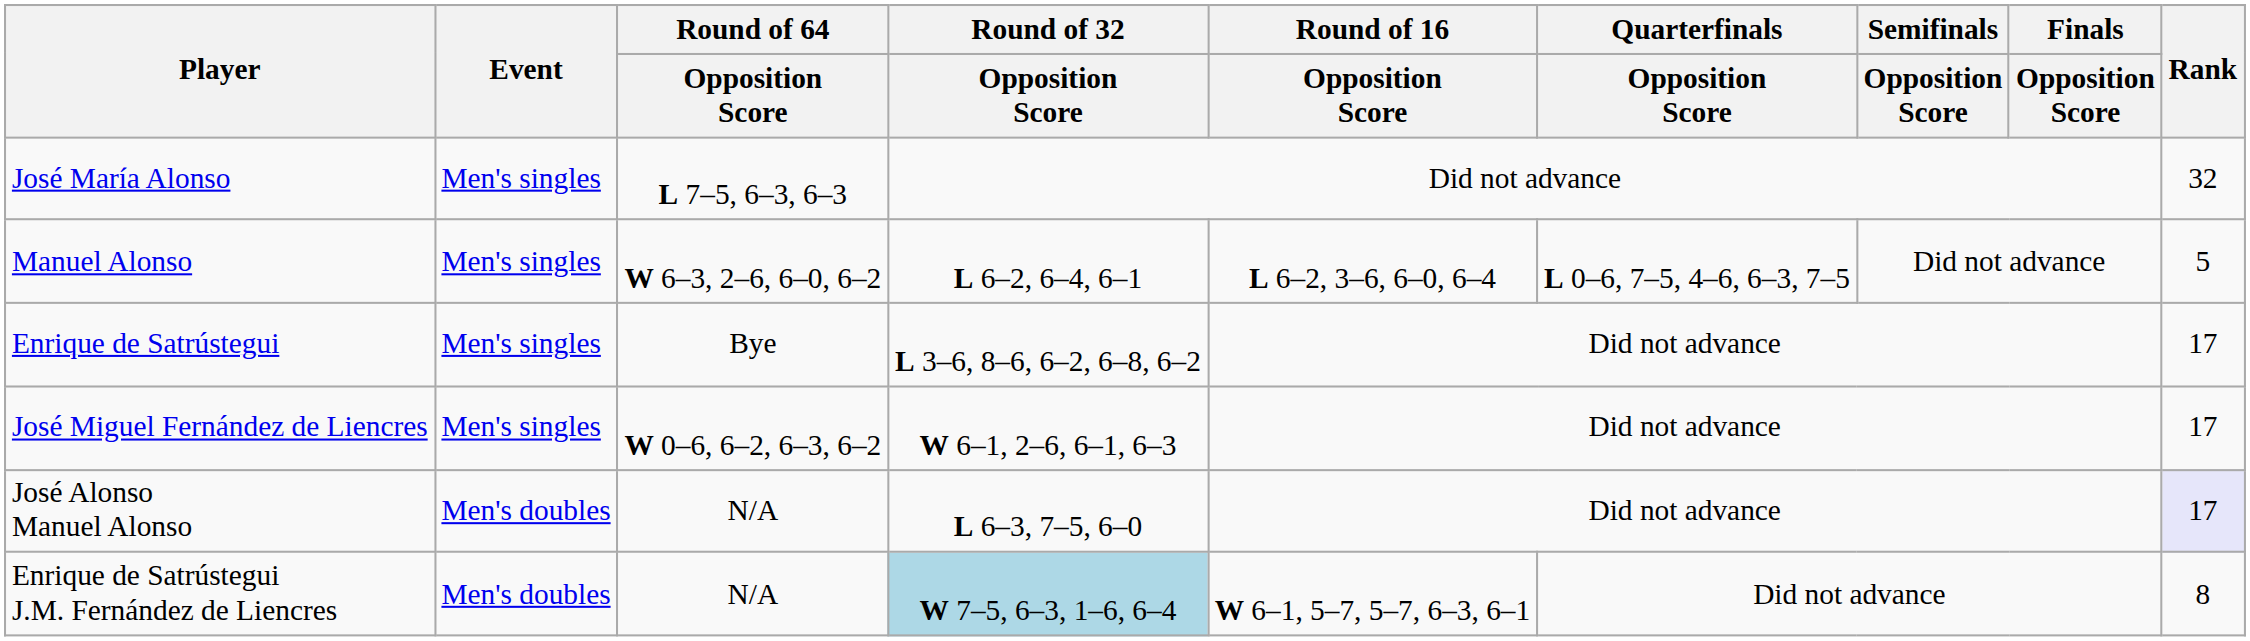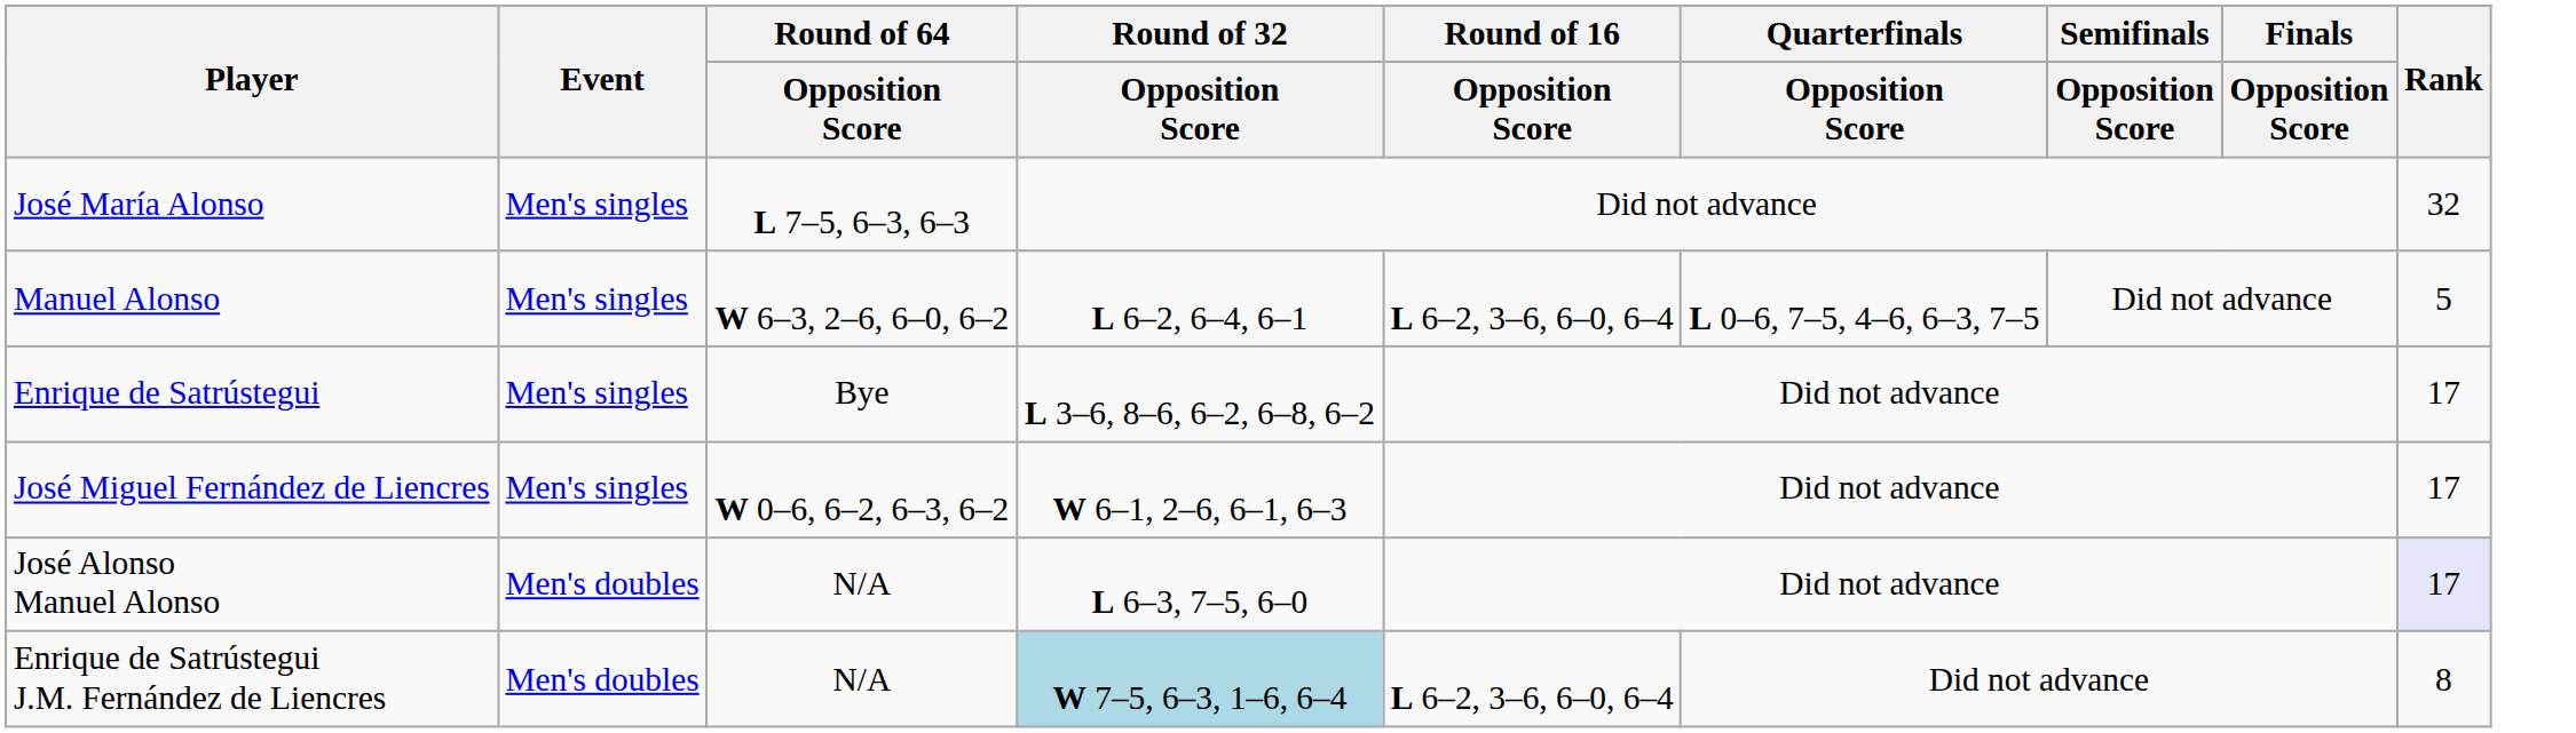 <table class=wikitable style="font-size:90%">
 <tr>
 <th rowspan="2">Player</th>
 <th rowspan="2">Event</th>
 <th>Round of 64</th>
 <th>Round of 32</th>
 <th>Round of 16</th>
 <th>Quarterfinals</th>
 <th>Semifinals</th>
 <th>Finals</th>
 <th rowspan=2>Rank</th>
 </tr>
 <tr>
 <th>Opposition<br>Score</th>
 <th>Opposition<br>Score</th>
 <th>Opposition<br>Score</th>
 <th>Opposition<br>Score</th>
 <th>Opposition<br>Score</th>
 <th>Opposition<br>Score</th>
 </tr>
 <tr>
 <td><a href='#'>José María Alonso</a></td>
 <td><a href='#'>Men's singles</a></td>
 <td align=center> <br> <strong>L</strong> 7–5, 6–3, 6–3</td>
 <td align=center colspan=5>Did not advance</td>
 <td align=center>32</td>
 </tr>
 <tr>
 <td><a href='#'>Manuel Alonso</a></td>
 <td><a href='#'>Men's singles</a></td>
 <td align=center> <br> <strong>W</strong> 6–3, 2–6, 6–0, 6–2</td>
 <td align=center> <br> <strong>L</strong> 6–2, 6–4, 6–1</td>
 <td align=center> <br> <strong>L</strong> 6–2, 3–6, 6–0, 6–4</td>
 <td align=center> <br> <strong>L</strong> 0–6, 7–5, 4–6, 6–3, 7–5</td>
 <td align=center colspan=2>Did not advance</td>
 <td align=center>5</td>
 </tr>
 <tr>
 <td><a href='#'>Enrique de Satrústegui</a></td>
 <td><a href='#'>Men's singles</a></td>
 <td align=center>Bye</td>
 <td align=center> <br> <strong>L</strong> 3–6, 8–6, 6–2, 6–8, 6–2</td>
 <td align=center colspan=4>Did not advance</td>
 <td align=center>17</td>
 </tr>
 <tr>
 <td><a href='#'>José Miguel Fernández de Liencres</a></td>
 <td><a href='#'>Men's singles</a></td>
 <td align=center> <br> <strong>W</strong> 0–6, 6–2, 6–3, 6–2</td>
 <td align=center> <br> <strong>W</strong> 6–1, 2–6, 6–1, 6–3</td>
 <td align=center colspan=4>Did not advance</td>
 <td align=center>17</td>
 </tr>
 <tr>
 <td>José Alonso <br> Manuel Alonso</td>
 <td><a href='#'>Men's doubles</a></td>
 <td align=center>N/A</td>
 <td align=center> <br> <strong>L</strong> 6–3, 7–5, 6–0</td>
 <td align=center colspan=4>Did not advance</td>
 <td align=center style="background: lavender;">17</td>
 </tr>
 <tr>
 <td>Enrique de Satrústegui <br> J.M. Fernández de Liencres</td>
 <td><a href='#'>Men's doubles</a></td>
 <td align=center>N/A</td>
 <td align=center style="background: lightblue;"> <br> <strong>W</strong> 7–5, 6–3, 1–6, 6–4</td>
-<td align=center> <br> <strong>W</strong> 6–1, 5–7, 5–7, 6–3, 6–1</td>
+<td align=center> <br> <strong>L</strong> 6–2, 3–6, 6–0, 6–4</td>
 <td align=center colspan=3>Did not advance</td>
 <td align=center>8</td>
 </tr>
 </table>
